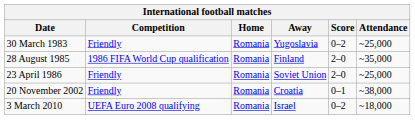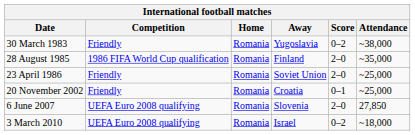 <table class="wikitable" style="text-align:left;font-size:100%;">
 <tr>
 <th colspan=6>International football matches</th>
 </tr>
 <tr>
 <th>Date</th>
 <th>Competition</th>
 <th>Home</th>
 <th>Away</th>
 <th>Score</th>
 <th>Attendance</th>
 </tr>
 <tr>
 <td>30 March 1983</td>
 <td><a href='#'>Friendly</a></td>
 <td> <a href='#'>Romania</a></td>
 <td> <a href='#'>Yugoslavia</a></td>
 <td>0–2</td>
-<td>~25,000</td>
+<td>~38,000</td>
 </tr>
 <tr>
 <td>28 August 1985</td>
 <td><a href='#'>1986 FIFA World Cup qualification</a></td>
 <td> <a href='#'>Romania</a></td>
 <td> <a href='#'>Finland</a></td>
 <td>2–0</td>
 <td>~35,000</td>
 </tr>
 <tr>
 <td>23 April 1986</td>
 <td><a href='#'>Friendly</a></td>
 <td> <a href='#'>Romania</a></td>
 <td> <a href='#'>Soviet Union</a></td>
 <td>2–0</td>
 <td>~25,000</td>
 </tr>
 <tr>
 <td>20 November 2002</td>
 <td><a href='#'>Friendly</a></td>
 <td> <a href='#'>Romania</a></td>
 <td> <a href='#'>Croatia</a></td>
 <td>0–1</td>
-<td>~38,000</td>
+<td>~25,000</td>
+</tr>
+<tr>
+<td>6 June 2007</td>
+<td><a href='#'>UEFA Euro 2008 qualifying</a></td>
+<td> <a href='#'>Romania</a></td>
+<td> <a href='#'>Slovenia</a></td>
+<td>2–0</td>
+<td>27,850</td>
 </tr>
 <tr>
 <td>3 March 2010</td>
 <td><a href='#'>UEFA Euro 2008 qualifying</a></td>
 <td> <a href='#'>Romania</a></td>
 <td> <a href='#'>Israel</a></td>
 <td>0–2</td>
 <td>~18,000</td>
 </tr>
 </table>
